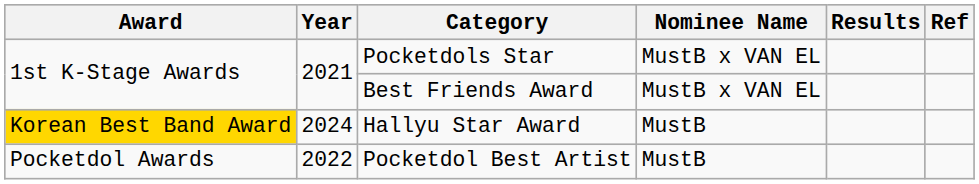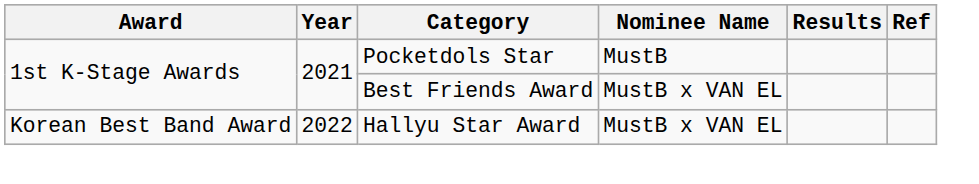 <table class="wikitable">
 <tr>
 <th>Award</th>
 <th>Year</th>
 <th>Category</th>
 <th>Nominee Name</th>
 <th>Results</th>
 <th>Ref</th>
 </tr>
 <tr>
 <td rowspan="2">1st K-Stage Awards</td>
 <td rowspan="2">2021</td>
 <td>Pocketdols Star</td>
-<td MustB & >MustB x VAN EL</td>
+<td MustB>MustB</td>
 <td></td>
 <td></td>
 </tr>
 <tr>
 <td>Best Friends Award</td>
 <td MustB & >MustB x VAN EL</td>
 <td></td>
 <td></td>
 </tr>
 <tr>
-<td style="background: gold;">Korean Best Band Award</td>
-<td>2024</td>
+<td>Korean Best Band Award</td>
+<td>2022</td>
 <td>Hallyu Star Award</td>
-<td MustB>MustB</td>
-<td></td>
-<td></td>
-</tr>
-<tr>
-<td>Pocketdol Awards</td>
-<td>2022</td>
-<td>Pocketdol Best Artist</td>
-<td MustB>MustB</td>
+<td MustB & >MustB x VAN EL</td>
 <td></td>
 <td></td>
 </tr>
 </table>
